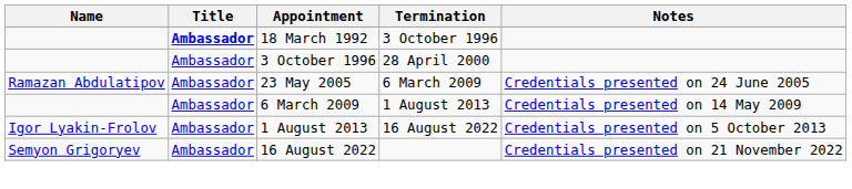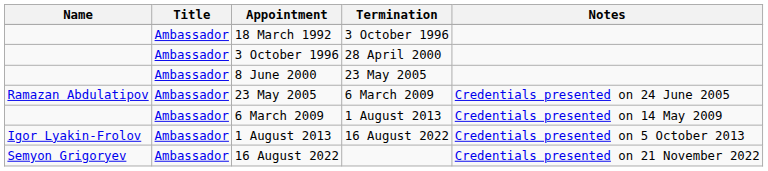 <table class="wikitable">
 <tr valign="middle">
 <th>Name</th>
 <th>Title</th>
 <th>Appointment</th>
 <th>Termination</th>
 <th>Notes</th>
 </tr>
 <tr>
 </tr>
 <tr>
 <td></td>
-<td><strong><a href='#'>Ambassador</a></strong></td>
+<td><a href='#'>Ambassador</a></td>
 <td>18 March 1992</td>
 <td>3 October 1996</td>
 <td></td>
 </tr>
 <tr>
 <td></td>
 <td><a href='#'>Ambassador</a></td>
 <td>3 October 1996</td>
 <td>28 April 2000</td>
+<td></td>
+</tr>
+<tr>
+<td></td>
+<td><a href='#'>Ambassador</a></td>
+<td>8 June 2000</td>
+<td>23 May 2005</td>
 <td></td>
 </tr>
 <tr>
 <td><a href='#'>Ramazan Abdulatipov</a></td>
 <td><a href='#'>Ambassador</a></td>
 <td>23 May 2005</td>
 <td>6 March 2009</td>
 <td><a href='#'>Credentials presented</a> on 24 June 2005</td>
 </tr>
 <tr>
 <td></td>
 <td><a href='#'>Ambassador</a></td>
 <td>6 March 2009</td>
 <td>1 August 2013</td>
 <td><a href='#'>Credentials presented</a> on 14 May 2009</td>
 </tr>
 <tr>
 <td><a href='#'>Igor Lyakin-Frolov</a></td>
 <td><a href='#'>Ambassador</a></td>
 <td>1 August 2013</td>
 <td>16 August 2022</td>
 <td><a href='#'>Credentials presented</a> on 5 October 2013</td>
 </tr>
 <tr>
 <td><a href='#'>Semyon Grigoryev</a></td>
 <td><a href='#'>Ambassador</a></td>
 <td>16 August 2022</td>
 <td></td>
 <td><a href='#'>Credentials presented</a> on 21 November 2022</td>
 </tr>
 </table>
